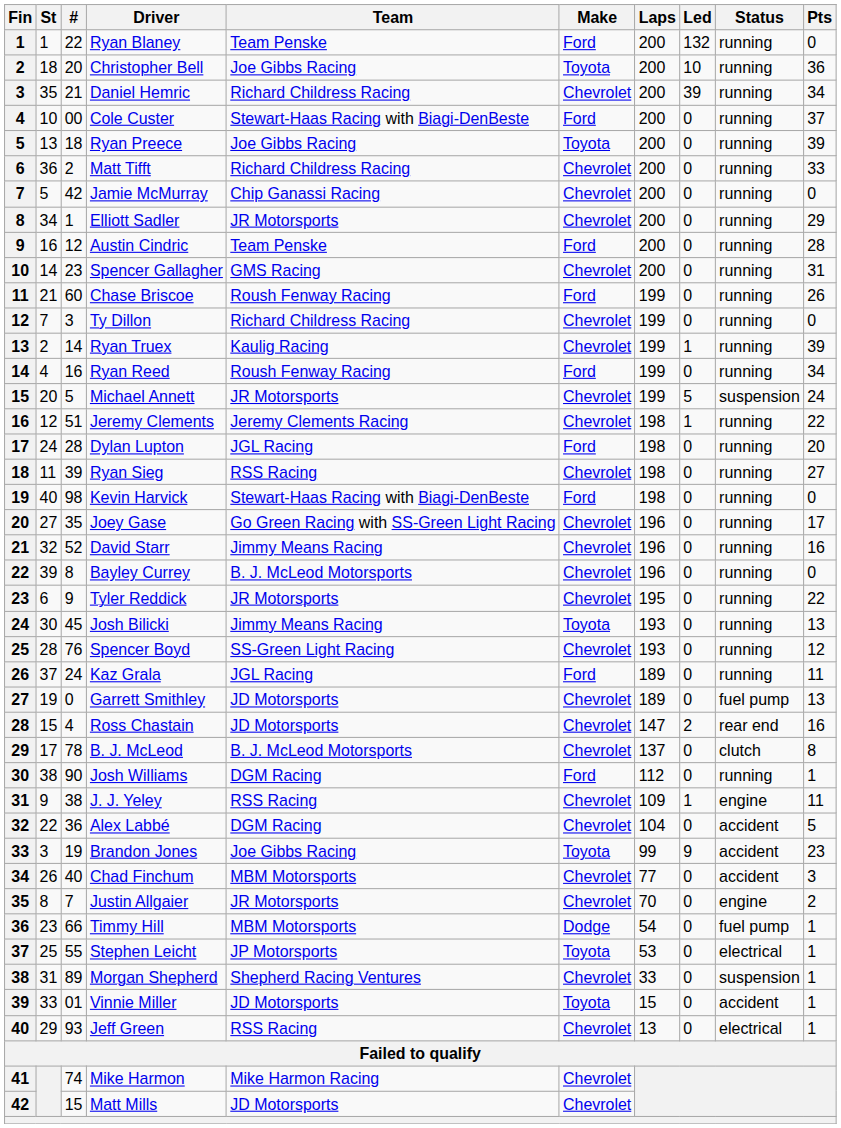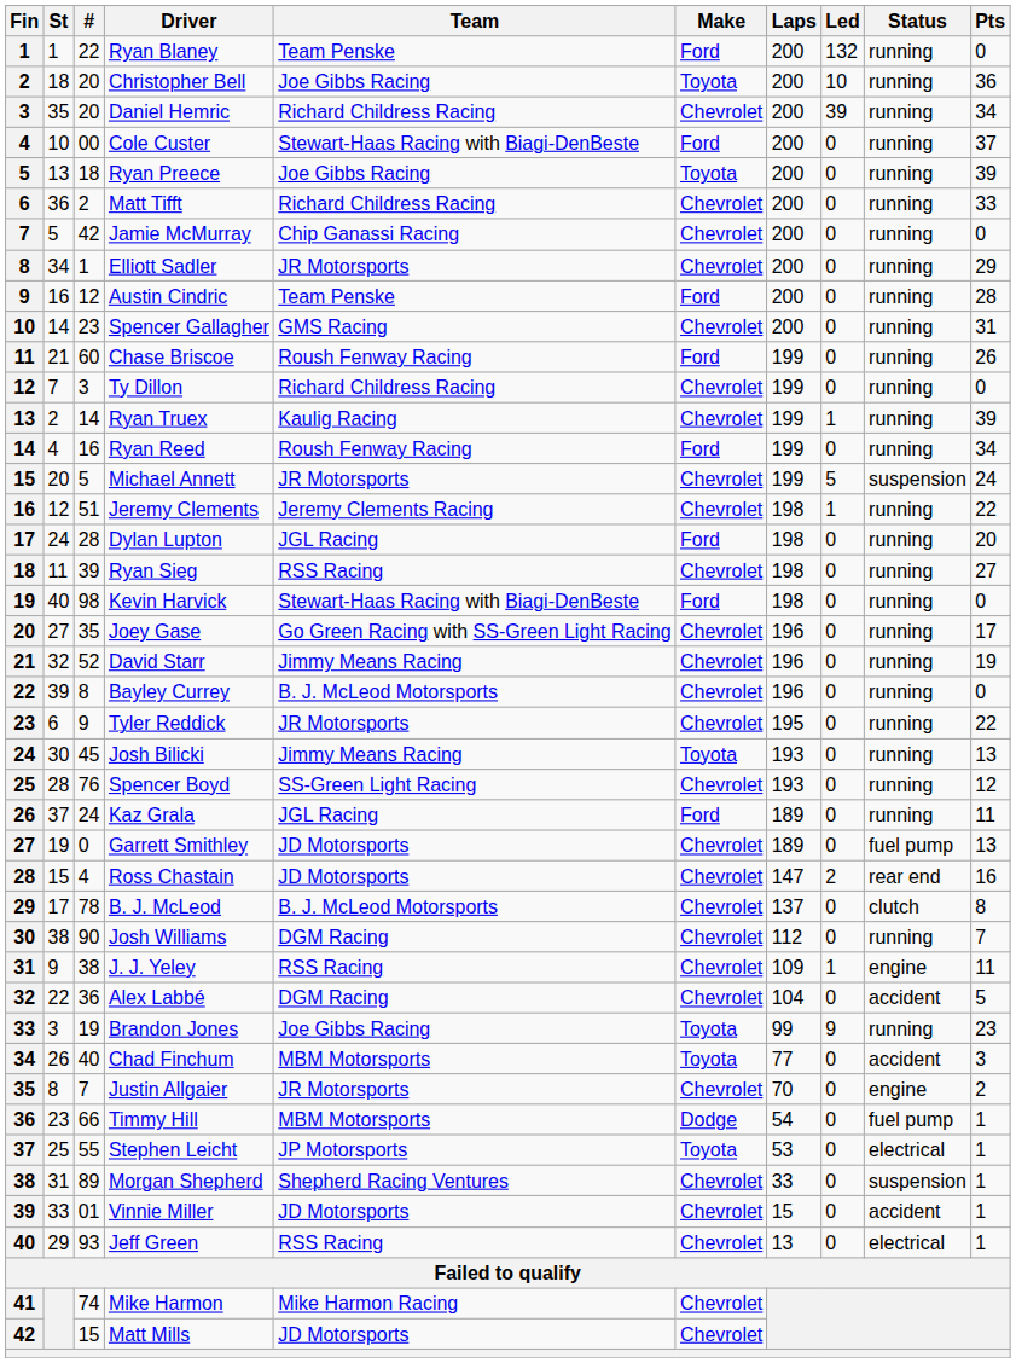 <table class="wikitable" style="font-size:95%">
 <tr>
 <th>Fin</th>
 <th>St</th>
 <th>#</th>
 <th>Driver</th>
 <th>Team</th>
 <th>Make</th>
 <th>Laps</th>
 <th>Led</th>
 <th>Status</th>
 <th>Pts</th>
 </tr>
 <tr>
 <th>1</th>
 <td>1</td>
 <td>22</td>
 <td><a href='#'>Ryan Blaney</a></td>
 <td><a href='#'>Team Penske</a></td>
 <td><a href='#'>Ford</a></td>
 <td>200</td>
 <td>132</td>
 <td>running</td>
 <td>0</td>
 </tr>
 <tr>
 <th>2</th>
 <td>18</td>
 <td>20</td>
 <td><a href='#'>Christopher Bell</a></td>
 <td><a href='#'>Joe Gibbs Racing</a></td>
 <td><a href='#'>Toyota</a></td>
 <td>200</td>
 <td>10</td>
 <td>running</td>
 <td>36</td>
 </tr>
 <tr>
 <th>3</th>
 <td>35</td>
-<td>21</td>
+<td>20</td>
 <td><a href='#'>Daniel Hemric</a></td>
 <td><a href='#'>Richard Childress Racing</a></td>
 <td><a href='#'>Chevrolet</a></td>
 <td>200</td>
 <td>39</td>
 <td>running</td>
 <td>34</td>
 </tr>
 <tr>
 <th>4</th>
 <td>10</td>
 <td>00</td>
 <td><a href='#'>Cole Custer</a></td>
 <td><a href='#'>Stewart-Haas Racing</a> with <a href='#'>Biagi-DenBeste</a></td>
 <td><a href='#'>Ford</a></td>
 <td>200</td>
 <td>0</td>
 <td>running</td>
 <td>37</td>
 </tr>
 <tr>
 <th>5</th>
 <td>13</td>
 <td>18</td>
 <td><a href='#'>Ryan Preece</a></td>
 <td><a href='#'>Joe Gibbs Racing</a></td>
 <td><a href='#'>Toyota</a></td>
 <td>200</td>
 <td>0</td>
 <td>running</td>
 <td>39</td>
 </tr>
 <tr>
 <th>6</th>
 <td>36</td>
 <td>2</td>
 <td><a href='#'>Matt Tifft</a></td>
 <td><a href='#'>Richard Childress Racing</a></td>
 <td><a href='#'>Chevrolet</a></td>
 <td>200</td>
 <td>0</td>
 <td>running</td>
 <td>33</td>
 </tr>
 <tr>
 <th>7</th>
 <td>5</td>
 <td>42</td>
 <td><a href='#'>Jamie McMurray</a></td>
 <td><a href='#'>Chip Ganassi Racing</a></td>
 <td><a href='#'>Chevrolet</a></td>
 <td>200</td>
 <td>0</td>
 <td>running</td>
 <td>0</td>
 </tr>
 <tr>
 <th>8</th>
 <td>34</td>
 <td>1</td>
 <td><a href='#'>Elliott Sadler</a></td>
 <td><a href='#'>JR Motorsports</a></td>
 <td><a href='#'>Chevrolet</a></td>
 <td>200</td>
 <td>0</td>
 <td>running</td>
 <td>29</td>
 </tr>
 <tr>
 <th>9</th>
 <td>16</td>
 <td>12</td>
 <td><a href='#'>Austin Cindric</a></td>
 <td><a href='#'>Team Penske</a></td>
 <td><a href='#'>Ford</a></td>
 <td>200</td>
 <td>0</td>
 <td>running</td>
 <td>28</td>
 </tr>
 <tr>
 <th>10</th>
 <td>14</td>
 <td>23</td>
 <td><a href='#'>Spencer Gallagher</a></td>
 <td><a href='#'>GMS Racing</a></td>
 <td><a href='#'>Chevrolet</a></td>
 <td>200</td>
 <td>0</td>
 <td>running</td>
 <td>31</td>
 </tr>
 <tr>
 <th>11</th>
 <td>21</td>
 <td>60</td>
 <td><a href='#'>Chase Briscoe</a></td>
 <td><a href='#'>Roush Fenway Racing</a></td>
 <td><a href='#'>Ford</a></td>
 <td>199</td>
 <td>0</td>
 <td>running</td>
 <td>26</td>
 </tr>
 <tr>
 <th>12</th>
 <td>7</td>
 <td>3</td>
 <td><a href='#'>Ty Dillon</a></td>
 <td><a href='#'>Richard Childress Racing</a></td>
 <td><a href='#'>Chevrolet</a></td>
 <td>199</td>
 <td>0</td>
 <td>running</td>
 <td>0</td>
 </tr>
 <tr>
 <th>13</th>
 <td>2</td>
 <td>14</td>
 <td><a href='#'>Ryan Truex</a></td>
 <td><a href='#'>Kaulig Racing</a></td>
 <td><a href='#'>Chevrolet</a></td>
 <td>199</td>
 <td>1</td>
 <td>running</td>
 <td>39</td>
 </tr>
 <tr>
 <th>14</th>
 <td>4</td>
 <td>16</td>
 <td><a href='#'>Ryan Reed</a></td>
 <td><a href='#'>Roush Fenway Racing</a></td>
 <td><a href='#'>Ford</a></td>
 <td>199</td>
 <td>0</td>
 <td>running</td>
 <td>34</td>
 </tr>
 <tr>
 <th>15</th>
 <td>20</td>
 <td>5</td>
 <td><a href='#'>Michael Annett</a></td>
 <td><a href='#'>JR Motorsports</a></td>
 <td><a href='#'>Chevrolet</a></td>
 <td>199</td>
 <td>5</td>
 <td>suspension</td>
 <td>24</td>
 </tr>
 <tr>
 <th>16</th>
 <td>12</td>
 <td>51</td>
 <td><a href='#'>Jeremy Clements</a></td>
 <td><a href='#'>Jeremy Clements Racing</a></td>
 <td><a href='#'>Chevrolet</a></td>
 <td>198</td>
 <td>1</td>
 <td>running</td>
 <td>22</td>
 </tr>
 <tr>
 <th>17</th>
 <td>24</td>
 <td>28</td>
 <td><a href='#'>Dylan Lupton</a></td>
 <td><a href='#'>JGL Racing</a></td>
 <td><a href='#'>Ford</a></td>
 <td>198</td>
 <td>0</td>
 <td>running</td>
 <td>20</td>
 </tr>
 <tr>
 <th>18</th>
 <td>11</td>
 <td>39</td>
 <td><a href='#'>Ryan Sieg</a></td>
 <td><a href='#'>RSS Racing</a></td>
 <td><a href='#'>Chevrolet</a></td>
 <td>198</td>
 <td>0</td>
 <td>running</td>
 <td>27</td>
 </tr>
 <tr>
 <th>19</th>
 <td>40</td>
 <td>98</td>
 <td><a href='#'>Kevin Harvick</a></td>
 <td><a href='#'>Stewart-Haas Racing</a> with <a href='#'>Biagi-DenBeste</a></td>
 <td><a href='#'>Ford</a></td>
 <td>198</td>
 <td>0</td>
 <td>running</td>
 <td>0</td>
 </tr>
 <tr>
 <th>20</th>
 <td>27</td>
 <td>35</td>
 <td><a href='#'>Joey Gase</a></td>
 <td><a href='#'>Go Green Racing</a> with <a href='#'>SS-Green Light Racing</a></td>
 <td><a href='#'>Chevrolet</a></td>
 <td>196</td>
 <td>0</td>
 <td>running</td>
 <td>17</td>
 </tr>
 <tr>
 <th>21</th>
 <td>32</td>
 <td>52</td>
 <td><a href='#'>David Starr</a></td>
 <td><a href='#'>Jimmy Means Racing</a></td>
 <td><a href='#'>Chevrolet</a></td>
 <td>196</td>
 <td>0</td>
 <td>running</td>
-<td>16</td>
+<td>19</td>
 </tr>
 <tr>
 <th>22</th>
 <td>39</td>
 <td>8</td>
 <td><a href='#'>Bayley Currey</a></td>
 <td><a href='#'>B. J. McLeod Motorsports</a></td>
 <td><a href='#'>Chevrolet</a></td>
 <td>196</td>
 <td>0</td>
 <td>running</td>
 <td>0</td>
 </tr>
 <tr>
 <th>23</th>
 <td>6</td>
 <td>9</td>
 <td><a href='#'>Tyler Reddick</a></td>
 <td><a href='#'>JR Motorsports</a></td>
 <td><a href='#'>Chevrolet</a></td>
 <td>195</td>
 <td>0</td>
 <td>running</td>
 <td>22</td>
 </tr>
 <tr>
 <th>24</th>
 <td>30</td>
 <td>45</td>
 <td><a href='#'>Josh Bilicki</a></td>
 <td><a href='#'>Jimmy Means Racing</a></td>
 <td><a href='#'>Toyota</a></td>
 <td>193</td>
 <td>0</td>
 <td>running</td>
 <td>13</td>
 </tr>
 <tr>
 <th>25</th>
 <td>28</td>
 <td>76</td>
 <td><a href='#'>Spencer Boyd</a></td>
 <td><a href='#'>SS-Green Light Racing</a></td>
 <td><a href='#'>Chevrolet</a></td>
 <td>193</td>
 <td>0</td>
 <td>running</td>
 <td>12</td>
 </tr>
 <tr>
 <th>26</th>
 <td>37</td>
 <td>24</td>
 <td><a href='#'>Kaz Grala</a></td>
 <td><a href='#'>JGL Racing</a></td>
 <td><a href='#'>Ford</a></td>
 <td>189</td>
 <td>0</td>
 <td>running</td>
 <td>11</td>
 </tr>
 <tr>
 <th>27</th>
 <td>19</td>
 <td>0</td>
 <td><a href='#'>Garrett Smithley</a></td>
 <td><a href='#'>JD Motorsports</a></td>
 <td><a href='#'>Chevrolet</a></td>
 <td>189</td>
 <td>0</td>
 <td>fuel pump</td>
 <td>13</td>
 </tr>
 <tr>
 <th>28</th>
 <td>15</td>
 <td>4</td>
 <td><a href='#'>Ross Chastain</a></td>
 <td><a href='#'>JD Motorsports</a></td>
 <td><a href='#'>Chevrolet</a></td>
 <td>147</td>
 <td>2</td>
 <td>rear end</td>
 <td>16</td>
 </tr>
 <tr>
 <th>29</th>
 <td>17</td>
 <td>78</td>
 <td><a href='#'>B. J. McLeod</a></td>
 <td><a href='#'>B. J. McLeod Motorsports</a></td>
 <td><a href='#'>Chevrolet</a></td>
 <td>137</td>
 <td>0</td>
 <td>clutch</td>
 <td>8</td>
 </tr>
 <tr>
 <th>30</th>
 <td>38</td>
 <td>90</td>
 <td><a href='#'>Josh Williams</a></td>
 <td><a href='#'>DGM Racing</a></td>
-<td><a href='#'>Ford</a></td>
+<td><a href='#'>Chevrolet</a></td>
 <td>112</td>
 <td>0</td>
 <td>running</td>
-<td>1</td>
+<td>7</td>
 </tr>
 <tr>
 <th>31</th>
 <td>9</td>
 <td>38</td>
 <td><a href='#'>J. J. Yeley</a></td>
 <td><a href='#'>RSS Racing</a></td>
 <td><a href='#'>Chevrolet</a></td>
 <td>109</td>
 <td>1</td>
 <td>engine</td>
 <td>11</td>
 </tr>
 <tr>
 <th>32</th>
 <td>22</td>
 <td>36</td>
 <td><a href='#'>Alex Labbé</a></td>
 <td><a href='#'>DGM Racing</a></td>
 <td><a href='#'>Chevrolet</a></td>
 <td>104</td>
 <td>0</td>
 <td>accident</td>
 <td>5</td>
 </tr>
 <tr>
 <th>33</th>
 <td>3</td>
 <td>19</td>
 <td><a href='#'>Brandon Jones</a></td>
 <td><a href='#'>Joe Gibbs Racing</a></td>
 <td><a href='#'>Toyota</a></td>
 <td>99</td>
 <td>9</td>
-<td>accident</td>
+<td>running</td>
 <td>23</td>
 </tr>
 <tr>
 <th>34</th>
 <td>26</td>
 <td>40</td>
 <td><a href='#'>Chad Finchum</a></td>
 <td><a href='#'>MBM Motorsports</a></td>
-<td><a href='#'>Chevrolet</a></td>
+<td><a href='#'>Toyota</a></td>
 <td>77</td>
 <td>0</td>
 <td>accident</td>
 <td>3</td>
 </tr>
 <tr>
 <th>35</th>
 <td>8</td>
 <td>7</td>
 <td><a href='#'>Justin Allgaier</a></td>
 <td><a href='#'>JR Motorsports</a></td>
 <td><a href='#'>Chevrolet</a></td>
 <td>70</td>
 <td>0</td>
 <td>engine</td>
 <td>2</td>
 </tr>
 <tr>
 <th>36</th>
 <td>23</td>
 <td>66</td>
 <td><a href='#'>Timmy Hill</a></td>
 <td><a href='#'>MBM Motorsports</a></td>
 <td><a href='#'>Dodge</a></td>
 <td>54</td>
 <td>0</td>
 <td>fuel pump</td>
 <td>1</td>
 </tr>
 <tr>
 <th>37</th>
 <td>25</td>
 <td>55</td>
 <td><a href='#'>Stephen Leicht</a></td>
 <td><a href='#'>JP Motorsports</a></td>
 <td><a href='#'>Toyota</a></td>
 <td>53</td>
 <td>0</td>
 <td>electrical</td>
 <td>1</td>
 </tr>
 <tr>
 <th>38</th>
 <td>31</td>
 <td>89</td>
 <td><a href='#'>Morgan Shepherd</a></td>
 <td><a href='#'>Shepherd Racing Ventures</a></td>
 <td><a href='#'>Chevrolet</a></td>
 <td>33</td>
 <td>0</td>
 <td>suspension</td>
 <td>1</td>
 </tr>
 <tr>
 <th>39</th>
 <td>33</td>
 <td>01</td>
 <td><a href='#'>Vinnie Miller</a></td>
 <td><a href='#'>JD Motorsports</a></td>
-<td><a href='#'>Toyota</a></td>
+<td><a href='#'>Chevrolet</a></td>
 <td>15</td>
 <td>0</td>
 <td>accident</td>
 <td>1</td>
 </tr>
 <tr>
 <th>40</th>
 <td>29</td>
 <td>93</td>
 <td><a href='#'>Jeff Green</a></td>
 <td><a href='#'>RSS Racing</a></td>
 <td><a href='#'>Chevrolet</a></td>
 <td>13</td>
 <td>0</td>
 <td>electrical</td>
 <td>1</td>
 </tr>
 <tr>
 <th colspan="10">Failed to qualify</th>
 </tr>
 <tr>
 <th>41</th>
 <th rowspan="2"></th>
 <td>74</td>
 <td><a href='#'>Mike Harmon</a></td>
 <td><a href='#'>Mike Harmon Racing</a></td>
 <td><a href='#'>Chevrolet</a></td>
 <th colspan="4" rowspan="2"></th>
 </tr>
 <tr>
 <th>42</th>
 <td>15</td>
 <td><a href='#'>Matt Mills</a></td>
 <td><a href='#'>JD Motorsports</a></td>
 <td><a href='#'>Chevrolet</a></td>
 </tr>
 <tr>
 <th colspan="10"></th>
 </tr>
 </table>
